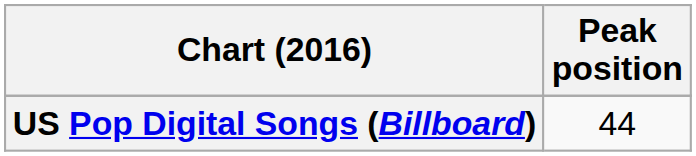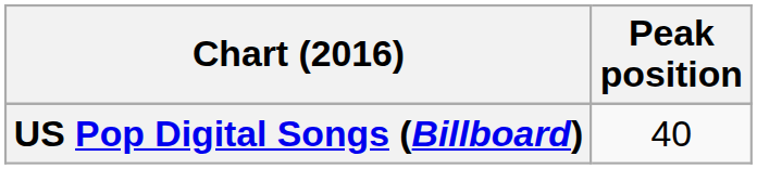 <table class="wikitable sortable plainrowheaders" style="text-align:center;">
 <tr>
 <th scope="col">Chart (2016)</th>
 <th scope="col">Peak<br>position</th>
 </tr>
 <tr>
 </tr>
 <tr>
 </tr>
 <tr>
 </tr>
 <tr>
 <th scope="row">US <a href='#'>Pop Digital Songs</a> (<a href='#'><em>Billboard</em></a>)</th>
-<td>44</td>
+<td>40</td>
 </tr>
 </table>
